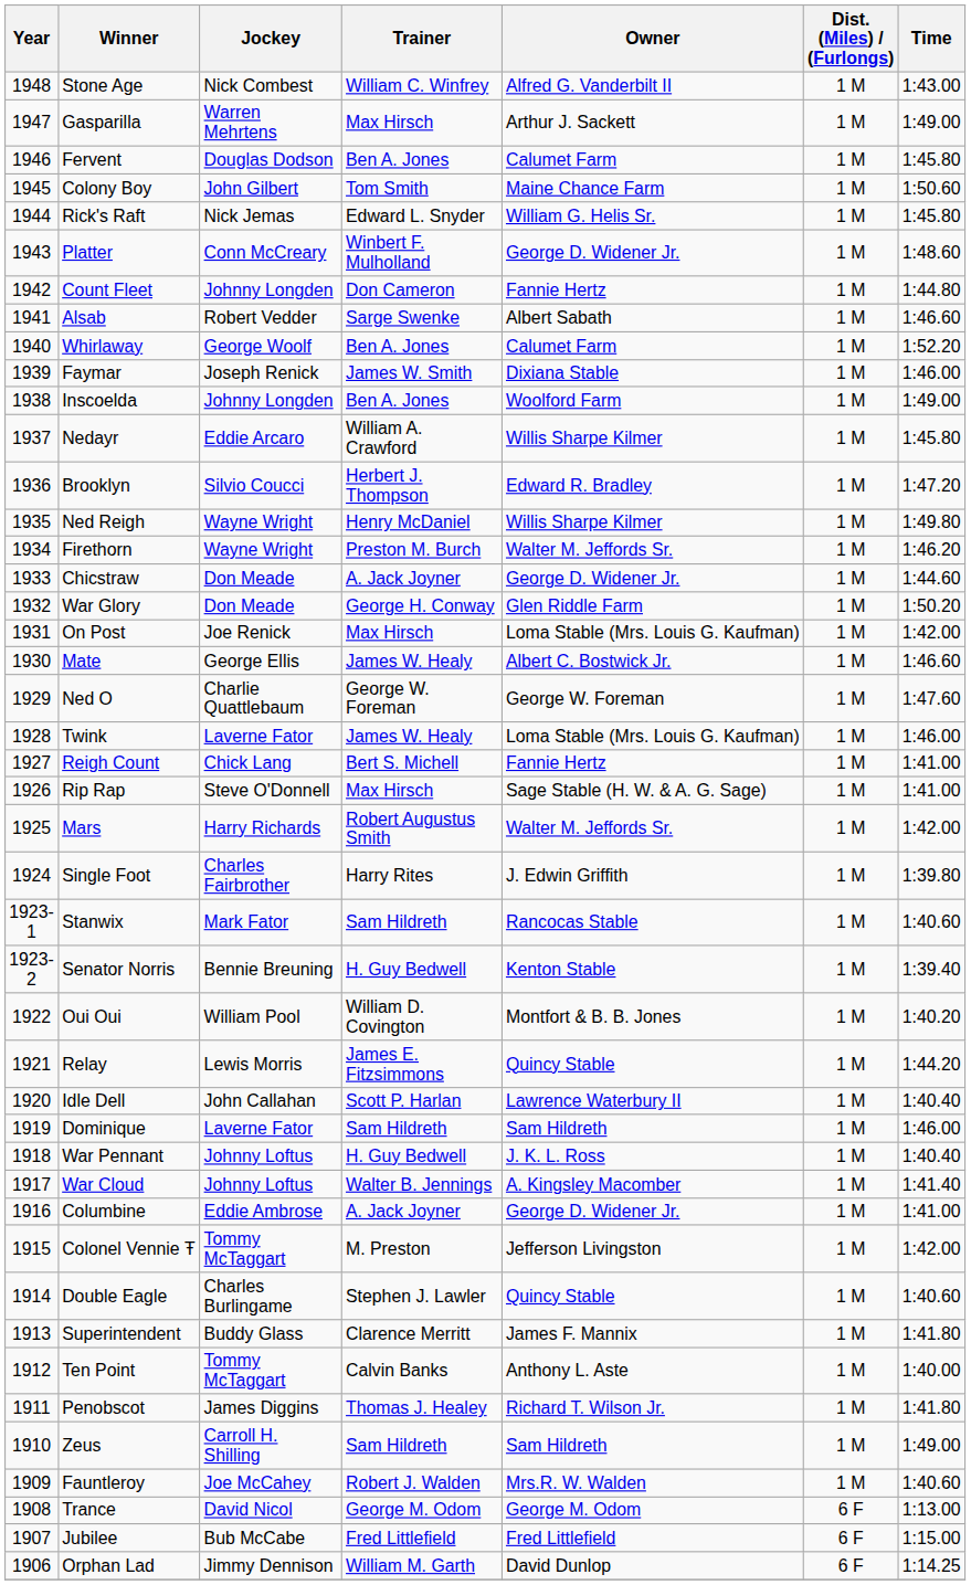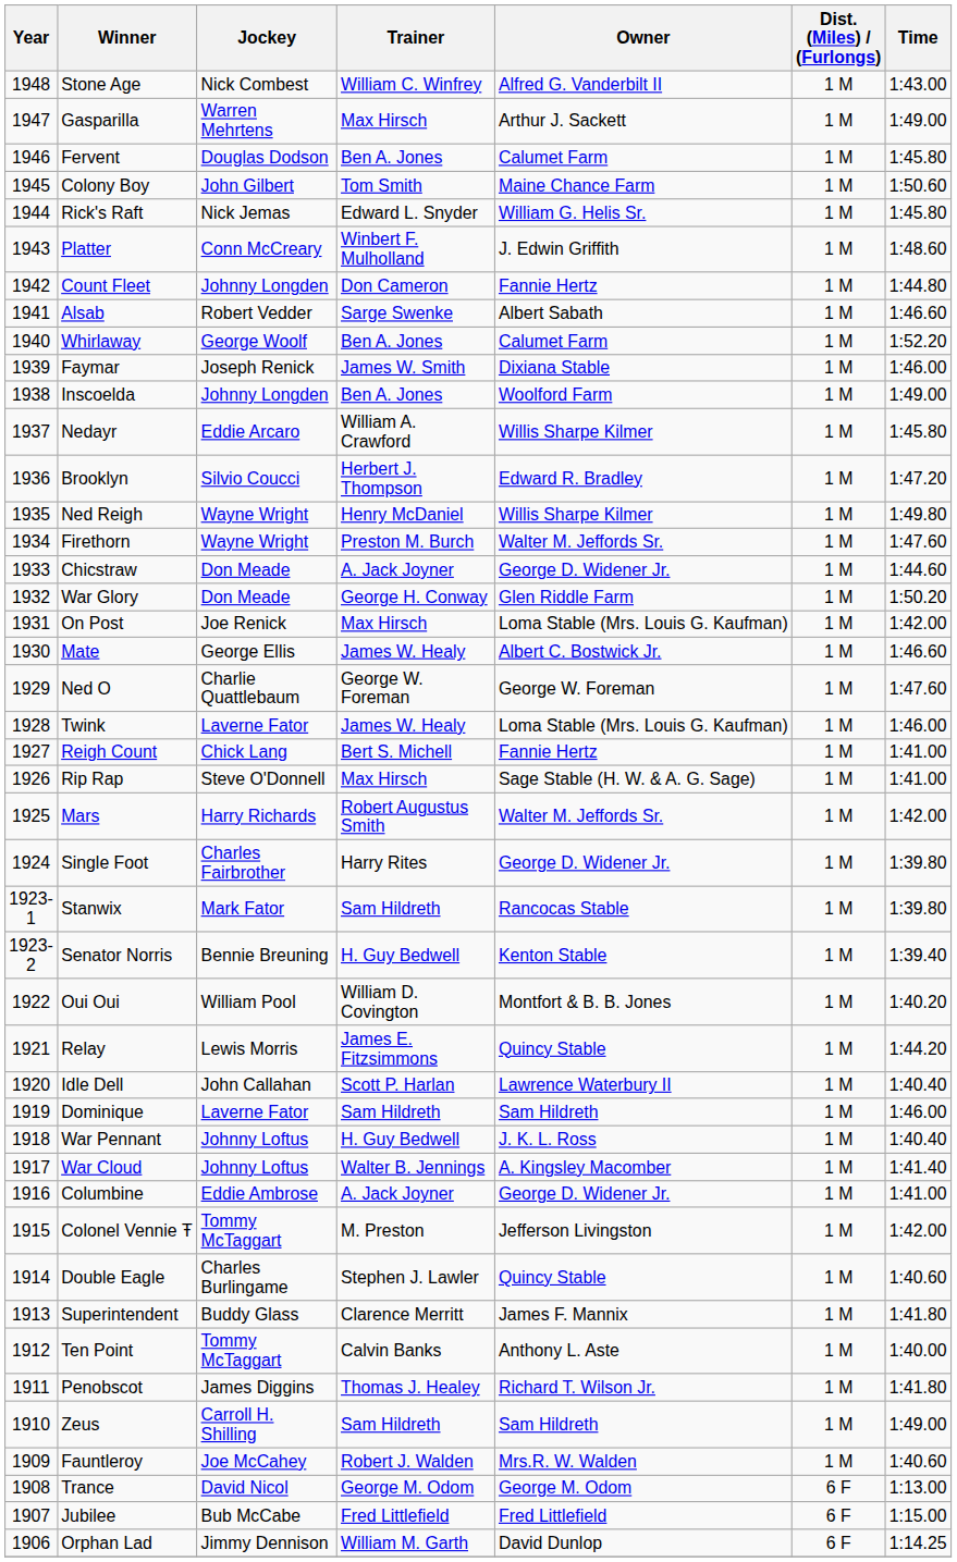 <table class="wikitable sortable" style="font-size:90%">
 <tr>
 <th style="width:30px">Year<br></th>
 <th style="width:110px">Winner<br></th>
 <th style="width:110px">Jockey<br></th>
 <th style="width:125px">Trainer<br></th>
 <th>Owner<br></th>
 <th style="width:25px">Dist.<br> <span>(<a href='#'>Miles</a>) / (<a href='#'>Furlongs</a>)</span></th>
 <th style="width:25px">Time<br></th>
 </tr>
 <tr>
 <td align=center>1948</td>
 <td>Stone Age</td>
 <td>Nick Combest</td>
 <td><a href='#'>William C. Winfrey</a></td>
 <td><a href='#'>Alfred G. Vanderbilt II</a></td>
 <td align=center>1<span> M</span></td>
 <td align=center>1:43.00</td>
 </tr>
 <tr>
 <td align=center>1947</td>
 <td>Gasparilla</td>
 <td><a href='#'>Warren Mehrtens</a></td>
 <td><a href='#'>Max Hirsch</a></td>
 <td>Arthur J. Sackett</td>
 <td align=center>1<span> M</span></td>
 <td align=center>1:49.00</td>
 </tr>
 <tr>
 <td align=center>1946</td>
 <td>Fervent</td>
 <td><a href='#'>Douglas Dodson</a></td>
 <td><a href='#'>Ben A. Jones</a></td>
 <td><a href='#'>Calumet Farm</a></td>
 <td align=center>1<span> M</span></td>
 <td align=center>1:45.80</td>
 </tr>
 <tr>
 <td align=center>1945</td>
 <td>Colony Boy</td>
 <td><a href='#'>John Gilbert</a></td>
 <td><a href='#'>Tom Smith</a></td>
 <td><a href='#'>Maine Chance Farm</a></td>
 <td align=center>1<span> M</span></td>
 <td align=center>1:50.60</td>
 </tr>
 <tr>
 <td align=center>1944</td>
 <td>Rick's Raft</td>
 <td>Nick Jemas</td>
 <td>Edward L. Snyder</td>
 <td><a href='#'>William G. Helis Sr.</a></td>
 <td align=center>1<span> M</span></td>
 <td align=center>1:45.80</td>
 </tr>
 <tr>
 <td align=center>1943</td>
 <td><a href='#'>Platter</a></td>
 <td><a href='#'>Conn McCreary</a></td>
 <td><a href='#'>Winbert F. Mulholland</a></td>
-<td><a href='#'>George D. Widener Jr.</a></td>
+<td>J. Edwin Griffith</td>
 <td align=center>1<span> M</span></td>
 <td align=center>1:48.60</td>
 </tr>
 <tr>
 <td align=center>1942</td>
 <td><a href='#'>Count Fleet</a></td>
 <td><a href='#'>Johnny Longden</a></td>
 <td><a href='#'>Don Cameron</a></td>
 <td><a href='#'>Fannie Hertz</a></td>
 <td align=center>1<span> M</span></td>
 <td align=center>1:44.80</td>
 </tr>
 <tr>
 <td align=center>1941</td>
 <td><a href='#'>Alsab</a></td>
 <td>Robert Vedder</td>
 <td><a href='#'>Sarge Swenke</a></td>
 <td>Albert Sabath</td>
 <td align=center>1<span> M</span></td>
 <td align=center>1:46.60</td>
 </tr>
 <tr>
 <td align=center>1940</td>
 <td><a href='#'>Whirlaway</a></td>
 <td><a href='#'>George Woolf</a></td>
 <td><a href='#'>Ben A. Jones</a></td>
 <td><a href='#'>Calumet Farm</a></td>
 <td align=center>1<span> M</span></td>
 <td align=center>1:52.20</td>
 </tr>
 <tr>
 <td align=center>1939</td>
 <td>Faymar</td>
 <td>Joseph Renick</td>
 <td><a href='#'>James W. Smith</a></td>
 <td><a href='#'>Dixiana Stable</a></td>
 <td align=center>1<span> M</span></td>
 <td align=center>1:46.00</td>
 </tr>
 <tr>
 <td align=center>1938</td>
 <td>Inscoelda</td>
 <td><a href='#'>Johnny Longden</a></td>
 <td><a href='#'>Ben A. Jones</a></td>
 <td><a href='#'>Woolford Farm</a></td>
 <td align=center>1<span> M</span></td>
 <td align=center>1:49.00</td>
 </tr>
 <tr>
 <td align=center>1937</td>
 <td>Nedayr</td>
 <td><a href='#'>Eddie Arcaro</a></td>
 <td>William A. Crawford</td>
 <td><a href='#'>Willis Sharpe Kilmer</a></td>
 <td align=center>1<span> M</span></td>
 <td align=center>1:45.80</td>
 </tr>
 <tr>
 <td align=center>1936</td>
 <td>Brooklyn</td>
 <td><a href='#'>Silvio Coucci</a></td>
 <td><a href='#'>Herbert J. Thompson</a></td>
 <td><a href='#'>Edward R. Bradley</a></td>
 <td align=center>1<span> M</span></td>
 <td align=center>1:47.20</td>
 </tr>
 <tr>
 <td align=center>1935</td>
 <td>Ned Reigh</td>
 <td><a href='#'>Wayne Wright</a></td>
 <td><a href='#'>Henry McDaniel</a></td>
 <td><a href='#'>Willis Sharpe Kilmer</a></td>
 <td align=center>1<span> M</span></td>
 <td align=center>1:49.80</td>
 </tr>
 <tr>
 <td align=center>1934</td>
 <td>Firethorn</td>
 <td><a href='#'>Wayne Wright</a></td>
 <td><a href='#'>Preston M. Burch</a></td>
 <td><a href='#'>Walter M. Jeffords Sr.</a></td>
 <td align=center>1<span> M</span></td>
-<td align=center>1:46.20</td>
+<td align=center>1:47.60</td>
 </tr>
 <tr>
 <td align=center>1933</td>
 <td>Chicstraw</td>
 <td><a href='#'>Don Meade</a></td>
 <td><a href='#'>A. Jack Joyner</a></td>
 <td><a href='#'>George D. Widener Jr.</a></td>
 <td align=center>1<span> M</span></td>
 <td align=center>1:44.60</td>
 </tr>
 <tr>
 <td align=center>1932</td>
 <td>War Glory</td>
 <td><a href='#'>Don Meade</a></td>
 <td><a href='#'>George H. Conway</a></td>
 <td><a href='#'>Glen Riddle Farm</a></td>
 <td align=center>1<span> M</span></td>
 <td align=center>1:50.20</td>
 </tr>
 <tr>
 <td align=center>1931</td>
 <td>On Post</td>
 <td>Joe Renick</td>
 <td><a href='#'>Max Hirsch</a></td>
 <td>Loma Stable (Mrs. Louis G. Kaufman)</td>
 <td align=center>1<span> M</span></td>
 <td align=center>1:42.00</td>
 </tr>
 <tr>
 <td align=center>1930</td>
 <td><a href='#'>Mate</a></td>
 <td>George Ellis</td>
 <td><a href='#'>James W. Healy</a></td>
 <td><a href='#'>Albert C. Bostwick Jr.</a></td>
 <td align=center>1<span> M</span></td>
 <td align=center>1:46.60</td>
 </tr>
 <tr>
 <td align=center>1929</td>
 <td>Ned O</td>
 <td>Charlie Quattlebaum</td>
 <td>George W. Foreman</td>
 <td>George W. Foreman</td>
 <td align=center>1<span> M</span></td>
 <td align=center>1:47.60</td>
 </tr>
 <tr>
 <td align=center>1928</td>
 <td>Twink</td>
 <td><a href='#'>Laverne Fator</a></td>
 <td><a href='#'>James W. Healy</a></td>
 <td>Loma Stable (Mrs. Louis G. Kaufman)</td>
 <td align=center>1<span> M</span></td>
 <td align=center>1:46.00</td>
 </tr>
 <tr>
 <td align=center>1927</td>
 <td><a href='#'>Reigh Count</a></td>
 <td><a href='#'>Chick Lang</a></td>
 <td><a href='#'>Bert S. Michell</a></td>
 <td><a href='#'>Fannie Hertz</a></td>
 <td align=center>1<span> M</span></td>
 <td align=center>1:41.00</td>
 </tr>
 <tr>
 <td align=center>1926</td>
 <td>Rip Rap</td>
 <td>Steve O'Donnell</td>
 <td><a href='#'>Max Hirsch</a></td>
 <td>Sage Stable (H. W. & A. G. Sage)</td>
 <td align=center>1<span> M</span></td>
 <td align=center>1:41.00</td>
 </tr>
 <tr>
 <td align=center>1925</td>
 <td><a href='#'>Mars</a></td>
 <td><a href='#'>Harry Richards</a></td>
 <td><a href='#'>Robert Augustus Smith</a></td>
 <td><a href='#'>Walter M. Jeffords Sr.</a></td>
 <td align=center>1<span> M</span></td>
 <td align=center>1:42.00</td>
 </tr>
 <tr>
 <td align=center>1924</td>
 <td>Single Foot</td>
 <td><a href='#'>Charles Fairbrother</a></td>
 <td>Harry Rites</td>
-<td>J. Edwin Griffith</td>
+<td><a href='#'>George D. Widener Jr.</a></td>
 <td align=center>1<span> M</span></td>
 <td align=center>1:39.80</td>
 </tr>
 <tr>
 <td align=center>1923-1</td>
 <td>Stanwix</td>
 <td><a href='#'>Mark Fator</a></td>
 <td><a href='#'>Sam Hildreth</a></td>
 <td><a href='#'>Rancocas Stable</a></td>
 <td align=center>1<span> M</span></td>
-<td align=center>1:40.60</td>
+<td align=center>1:39.80</td>
 </tr>
 <tr>
 <td align=center>1923-2</td>
 <td>Senator Norris</td>
 <td>Bennie Breuning</td>
 <td><a href='#'>H. Guy Bedwell</a></td>
 <td><a href='#'>Kenton Stable</a></td>
 <td align=center>1<span> M</span></td>
 <td align=center>1:39.40</td>
 </tr>
 <tr>
 <td align=center>1922</td>
 <td>Oui Oui</td>
 <td>William Pool</td>
 <td>William D. Covington</td>
 <td>Montfort & B. B. Jones</td>
 <td align=center>1<span> M</span></td>
 <td align=center>1:40.20</td>
 </tr>
 <tr>
 <td align=center>1921</td>
 <td>Relay</td>
 <td>Lewis Morris</td>
 <td><a href='#'>James E. Fitzsimmons</a></td>
 <td><a href='#'>Quincy Stable</a></td>
 <td align=center>1<span> M</span></td>
 <td align=center>1:44.20</td>
 </tr>
 <tr>
 <td align=center>1920</td>
 <td>Idle Dell</td>
 <td>John Callahan</td>
 <td><a href='#'>Scott P. Harlan</a></td>
 <td><a href='#'>Lawrence Waterbury II</a></td>
 <td align=center>1<span> M</span></td>
 <td align=center>1:40.40</td>
 </tr>
 <tr>
 <td align=center>1919</td>
 <td>Dominique</td>
 <td><a href='#'>Laverne Fator</a></td>
 <td><a href='#'>Sam Hildreth</a></td>
 <td><a href='#'>Sam Hildreth</a></td>
 <td align=center>1<span> M</span></td>
 <td align=center>1:46.00</td>
 </tr>
 <tr>
 <td align=center>1918</td>
 <td>War Pennant</td>
 <td><a href='#'>Johnny Loftus</a></td>
 <td><a href='#'>H. Guy Bedwell</a></td>
 <td><a href='#'>J. K. L. Ross</a></td>
 <td align=center>1<span> M</span></td>
 <td align=center>1:40.40</td>
 </tr>
 <tr>
 <td align=center>1917</td>
 <td><a href='#'>War Cloud</a></td>
 <td><a href='#'>Johnny Loftus</a></td>
 <td><a href='#'>Walter B. Jennings</a></td>
 <td><a href='#'>A. Kingsley Macomber</a></td>
 <td align=center>1<span> M</span></td>
 <td align=center>1:41.40</td>
 </tr>
 <tr>
 <td align=center>1916</td>
 <td>Columbine</td>
 <td><a href='#'>Eddie Ambrose</a></td>
 <td><a href='#'>A. Jack Joyner</a></td>
 <td><a href='#'>George D. Widener Jr.</a></td>
 <td align=center>1<span> M</span></td>
 <td align=center>1:41.00</td>
 </tr>
 <tr>
 <td align=center>1915</td>
 <td>Colonel Vennie Ŧ</td>
 <td><a href='#'>Tommy McTaggart</a></td>
 <td>M. Preston</td>
 <td>Jefferson Livingston</td>
 <td align=center>1<span> M</span></td>
 <td align=center>1:42.00</td>
 </tr>
 <tr>
 <td align=center>1914</td>
 <td>Double Eagle</td>
 <td>Charles Burlingame</td>
 <td>Stephen J. Lawler</td>
 <td><a href='#'>Quincy Stable</a></td>
 <td align=center>1<span> M</span></td>
 <td align=center>1:40.60</td>
 </tr>
 <tr>
 <td align=center>1913</td>
 <td>Superintendent</td>
 <td>Buddy Glass</td>
 <td>Clarence Merritt</td>
 <td>James F. Mannix</td>
 <td align=center>1<span> M</span></td>
 <td align=center>1:41.80</td>
 </tr>
 <tr>
 <td align=center>1912</td>
 <td>Ten Point</td>
 <td><a href='#'>Tommy McTaggart</a></td>
 <td>Calvin Banks</td>
 <td>Anthony L. Aste</td>
 <td align=center>1<span> M</span></td>
 <td align=center>1:40.00</td>
 </tr>
 <tr>
 <td align=center>1911</td>
 <td>Penobscot</td>
 <td>James Diggins</td>
 <td><a href='#'>Thomas J. Healey</a></td>
 <td><a href='#'>Richard T. Wilson Jr.</a></td>
 <td align=center>1<span> M</span></td>
 <td align=center>1:41.80</td>
 </tr>
 <tr>
 <td align=center>1910</td>
 <td>Zeus</td>
 <td><a href='#'>Carroll H. Shilling</a></td>
 <td><a href='#'>Sam Hildreth</a></td>
 <td><a href='#'>Sam Hildreth</a></td>
 <td align=center>1<span> M</span></td>
 <td align=center>1:49.00</td>
 </tr>
 <tr>
 <td align=center>1909</td>
 <td>Fauntleroy</td>
 <td><a href='#'>Joe McCahey</a></td>
 <td><a href='#'>Robert J. Walden</a></td>
 <td><a href='#'>Mrs.R. W. Walden</a></td>
 <td align=center>1<span> M</span></td>
 <td align=center>1:40.60</td>
 </tr>
 <tr>
 <td align=center>1908</td>
 <td>Trance</td>
 <td><a href='#'>David Nicol</a></td>
 <td><a href='#'>George M. Odom</a></td>
 <td><a href='#'>George M. Odom</a></td>
 <td align=center>6<span> F</span></td>
 <td align=center>1:13.00</td>
 </tr>
 <tr>
 <td align=center>1907</td>
 <td>Jubilee</td>
 <td>Bub McCabe</td>
 <td><a href='#'>Fred Littlefield</a></td>
 <td><a href='#'>Fred Littlefield</a></td>
 <td align=center>6<span> F</span></td>
 <td align=center>1:15.00</td>
 </tr>
 <tr>
 <td align=center>1906</td>
 <td>Orphan Lad</td>
 <td>Jimmy Dennison</td>
 <td><a href='#'>William M. Garth</a></td>
 <td>David Dunlop</td>
 <td align=center>6<span> F</span></td>
 <td align=center>1:14.25</td>
 </tr>
 <tr>
 </tr>
 </table>
